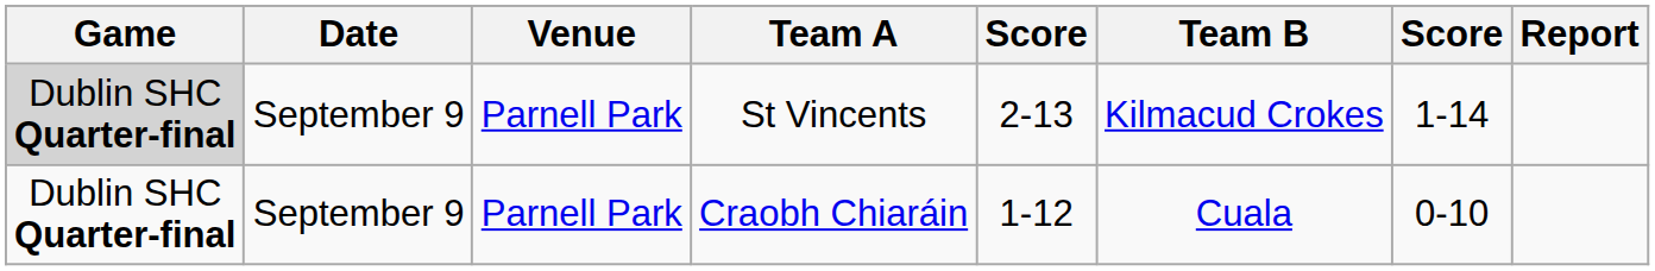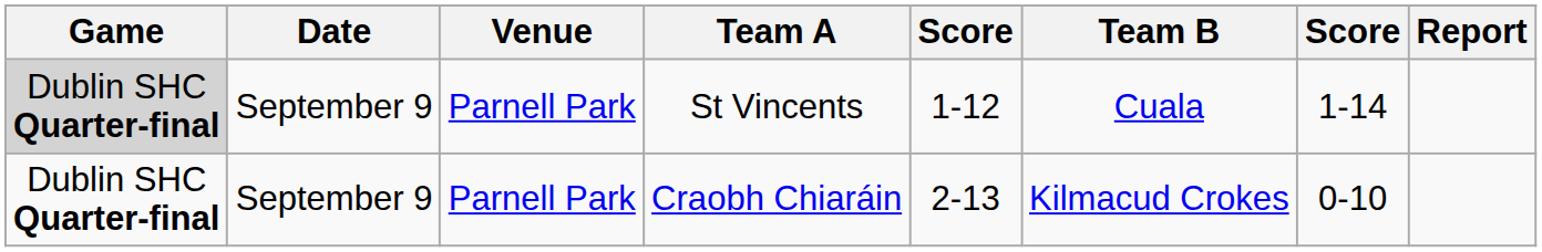 <table class="wikitable" style="text-align:center">
 <tr>
 <th>Game</th>
 <th>Date</th>
 <th>Venue</th>
 <th>Team A</th>
 <th>Score</th>
 <th>Team B</th>
 <th>Score</th>
 <th>Report</th>
 </tr>
 <tr>
 <td style="background: lightgrey;">Dublin SHC<br><strong>Quarter-final</strong></td>
 <td>September 9</td>
 <td><a href='#'>Parnell Park</a></td>
 <td>St Vincents</td>
-<td>2-13</td>
-<td><a href='#'>Kilmacud Crokes</a></td>
+<td>1-12</td>
+<td><a href='#'>Cuala</a></td>
 <td>1-14</td>
 <td></td>
 </tr>
 <tr>
 <td>Dublin SHC<br><strong>Quarter-final</strong></td>
 <td>September 9</td>
 <td><a href='#'>Parnell Park</a></td>
 <td><a href='#'>Craobh Chiaráin</a></td>
-<td>1-12</td>
-<td><a href='#'>Cuala</a></td>
+<td>2-13</td>
+<td><a href='#'>Kilmacud Crokes</a></td>
 <td>0-10</td>
 <td></td>
 </tr>
 </table>
